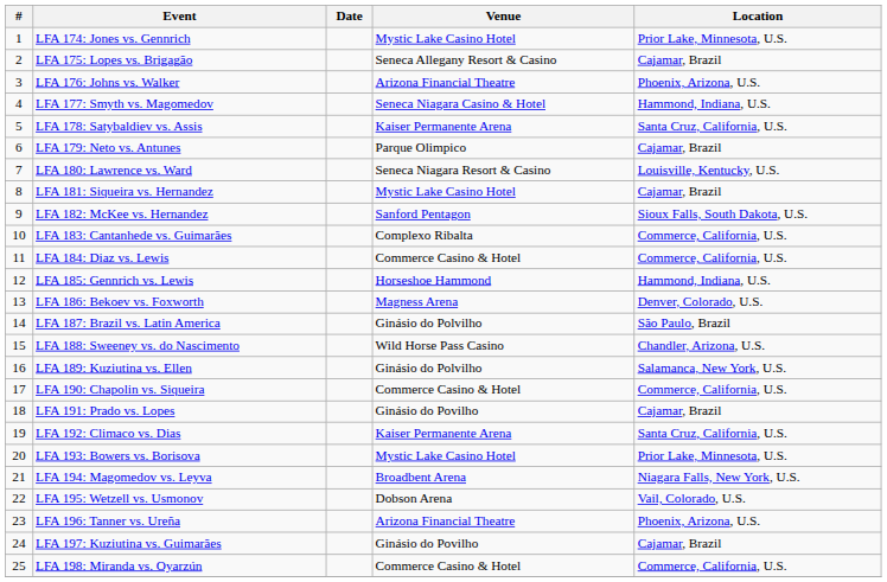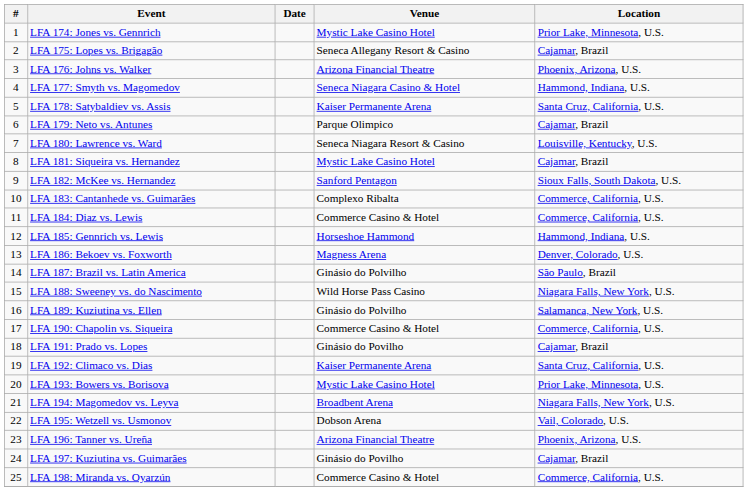 <table class="wikitable" style="width:75%; font-size:90%;">
 <tr>
 <th scope="col">#</th>
 <th scope="col">Event</th>
 <th scope="col">Date</th>
 <th scope="col">Venue</th>
 <th scope="col">Location</th>
 </tr>
 <tr>
 <td align=center>1</td>
 <td><a href='#'>LFA 174: Jones vs. Gennrich</a></td>
 <td></td>
 <td><a href='#'>Mystic Lake Casino Hotel</a></td>
 <td><a href='#'>Prior Lake, Minnesota</a>, U.S.</td>
 </tr>
 <tr>
 <td align=center>2</td>
 <td><a href='#'>LFA 175: Lopes vs. Brigagão</a></td>
 <td></td>
 <td>Seneca Allegany Resort & Casino</td>
 <td><a href='#'>Cajamar</a>, Brazil</td>
 </tr>
 <tr>
 <td align=center>3</td>
 <td><a href='#'>LFA 176: Johns vs. Walker</a></td>
 <td></td>
 <td><a href='#'>Arizona Financial Theatre</a></td>
 <td><a href='#'>Phoenix, Arizona</a>, U.S.</td>
 </tr>
 <tr>
 <td align=center>4</td>
 <td><a href='#'>LFA 177: Smyth vs. Magomedov</a></td>
 <td></td>
 <td><a href='#'>Seneca Niagara Casino & Hotel</a></td>
 <td><a href='#'>Hammond, Indiana</a>, U.S.</td>
 </tr>
 <tr>
 <td align=center>5</td>
 <td><a href='#'>LFA 178: Satybaldiev vs. Assis</a></td>
 <td></td>
 <td><a href='#'>Kaiser Permanente Arena</a></td>
 <td><a href='#'>Santa Cruz, California</a>, U.S.</td>
 </tr>
 <tr>
 <td align=center>6</td>
 <td><a href='#'>LFA 179: Neto vs. Antunes</a></td>
 <td></td>
 <td>Parque Olimpico</td>
 <td><a href='#'>Cajamar</a>, Brazil</td>
 </tr>
 <tr>
 <td align=center>7</td>
 <td><a href='#'>LFA 180: Lawrence vs. Ward</a></td>
 <td></td>
 <td>Seneca Niagara Resort & Casino</td>
 <td><a href='#'>Louisville, Kentucky</a>, U.S.</td>
 </tr>
 <tr>
 <td align=center>8</td>
 <td><a href='#'>LFA 181: Siqueira vs. Hernandez</a></td>
 <td></td>
 <td><a href='#'>Mystic Lake Casino Hotel</a></td>
 <td><a href='#'>Cajamar</a>, Brazil</td>
 </tr>
 <tr>
 <td align=center>9</td>
 <td><a href='#'>LFA 182: McKee vs. Hernandez</a></td>
 <td></td>
 <td><a href='#'>Sanford Pentagon</a></td>
 <td><a href='#'>Sioux Falls, South Dakota</a>, U.S.</td>
 </tr>
 <tr>
 <td align=center>10</td>
 <td><a href='#'>LFA 183: Cantanhede vs. Guimarães</a></td>
 <td></td>
 <td>Complexo Ribalta</td>
 <td><a href='#'>Commerce, California</a>, U.S.</td>
 </tr>
 <tr>
 <td align=center>11</td>
 <td><a href='#'>LFA 184: Diaz vs. Lewis</a></td>
 <td></td>
 <td>Commerce Casino & Hotel</td>
 <td><a href='#'>Commerce, California</a>, U.S.</td>
 </tr>
 <tr>
 <td align=center>12</td>
 <td><a href='#'>LFA 185: Gennrich vs. Lewis</a></td>
 <td></td>
 <td><a href='#'>Horseshoe Hammond</a></td>
 <td><a href='#'>Hammond, Indiana</a>, U.S.</td>
 </tr>
 <tr>
 <td align=center>13</td>
 <td><a href='#'>LFA 186: Bekoev vs. Foxworth</a></td>
 <td></td>
 <td><a href='#'>Magness Arena</a></td>
 <td><a href='#'>Denver, Colorado</a>, U.S.</td>
 </tr>
 <tr>
 <td align=center>14</td>
 <td><a href='#'>LFA 187: Brazil vs. Latin America</a></td>
 <td></td>
 <td>Ginásio do Polvilho</td>
 <td><a href='#'>São Paulo</a>, Brazil</td>
 </tr>
 <tr>
 <td align=center>15</td>
 <td><a href='#'>LFA 188: Sweeney vs. do Nascimento</a></td>
 <td></td>
 <td>Wild Horse Pass Casino</td>
-<td><a href='#'>Chandler, Arizona</a>, U.S.</td>
+<td><a href='#'>Niagara Falls, New York</a>, U.S.</td>
 </tr>
 <tr>
 <td align=center>16</td>
 <td><a href='#'>LFA 189: Kuziutina vs. Ellen</a></td>
 <td></td>
 <td>Ginásio do Polvilho</td>
 <td><a href='#'>Salamanca, New York</a>, U.S.</td>
 </tr>
 <tr>
 <td align=center>17</td>
 <td><a href='#'>LFA 190: Chapolin vs. Siqueira</a></td>
 <td></td>
 <td>Commerce Casino & Hotel</td>
 <td><a href='#'>Commerce, California</a>, U.S.</td>
 </tr>
 <tr>
 <td align=center>18</td>
 <td><a href='#'>LFA 191: Prado vs. Lopes</a></td>
 <td></td>
 <td>Ginásio do Povilho</td>
 <td><a href='#'>Cajamar</a>, Brazil</td>
 </tr>
 <tr>
 <td align=center>19</td>
 <td><a href='#'>LFA 192: Climaco vs. Dias</a></td>
 <td></td>
 <td><a href='#'>Kaiser Permanente Arena</a></td>
 <td><a href='#'>Santa Cruz, California</a>, U.S.</td>
 </tr>
 <tr>
 <td align=center>20</td>
 <td><a href='#'>LFA 193: Bowers vs. Borisova</a></td>
 <td></td>
 <td><a href='#'>Mystic Lake Casino Hotel</a></td>
 <td><a href='#'>Prior Lake, Minnesota</a>, U.S.</td>
 </tr>
 <tr>
 <td align=center>21</td>
 <td><a href='#'>LFA 194: Magomedov vs. Leyva</a></td>
 <td></td>
 <td><a href='#'>Broadbent Arena</a></td>
 <td><a href='#'>Niagara Falls, New York</a>, U.S.</td>
 </tr>
 <tr>
 <td align=center>22</td>
 <td><a href='#'>LFA 195: Wetzell vs. Usmonov</a></td>
 <td></td>
 <td>Dobson Arena</td>
 <td><a href='#'>Vail, Colorado</a>, U.S.</td>
 </tr>
 <tr>
 <td align=center>23</td>
 <td><a href='#'>LFA 196: Tanner vs. Ureña</a></td>
 <td></td>
 <td><a href='#'>Arizona Financial Theatre</a></td>
 <td><a href='#'>Phoenix, Arizona</a>, U.S.</td>
 </tr>
 <tr>
 <td align=center>24</td>
 <td><a href='#'>LFA 197: Kuziutina vs. Guimarães</a></td>
 <td></td>
 <td>Ginásio do Povilho</td>
 <td><a href='#'>Cajamar</a>, Brazil</td>
 </tr>
 <tr>
 <td align=center>25</td>
 <td><a href='#'>LFA 198: Miranda vs. Oyarzún</a></td>
 <td></td>
 <td>Commerce Casino & Hotel</td>
 <td><a href='#'>Commerce, California</a>, U.S.</td>
 </tr>
 <tr>
 </tr>
 </table>
